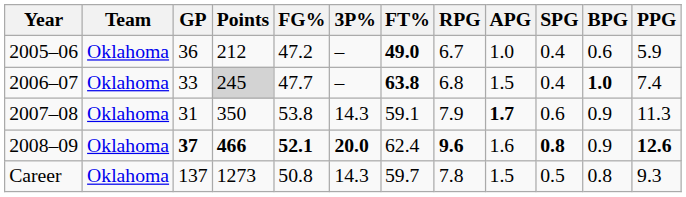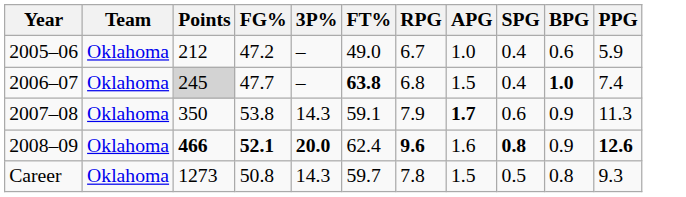 <table class="wikitable">
 <tr>
 <th>Year</th>
 <th>Team</th>
-<th>GP</th>
 <th>Points</th>
 <th>FG%</th>
 <th>3P%</th>
 <th>FT%</th>
 <th>RPG</th>
 <th>APG</th>
 <th>SPG</th>
 <th>BPG</th>
 <th>PPG</th>
 </tr>
 <tr>
 <td>2005–06</td>
 <td><a href='#'>Oklahoma</a></td>
-<td>36</td>
 <td>212</td>
 <td>47.2</td>
 <td>–</td>
-<td><strong>49.0</strong></td>
+<td>49.0</td>
 <td>6.7</td>
 <td>1.0</td>
 <td>0.4</td>
 <td>0.6</td>
 <td>5.9</td>
 </tr>
 <tr>
 <td>2006–07</td>
 <td><a href='#'>Oklahoma</a></td>
-<td>33</td>
 <td style="background: lightgrey;">245</td>
 <td>47.7</td>
 <td>–</td>
 <td><strong>63.8</strong></td>
 <td>6.8</td>
 <td>1.5</td>
 <td>0.4</td>
 <td><strong>1.0</strong></td>
 <td>7.4</td>
 </tr>
 <tr>
 <td>2007–08</td>
 <td><a href='#'>Oklahoma</a></td>
-<td>31</td>
 <td>350</td>
 <td>53.8</td>
 <td>14.3</td>
 <td>59.1</td>
 <td>7.9</td>
 <td><strong>1.7</strong></td>
 <td>0.6</td>
 <td>0.9</td>
 <td>11.3</td>
 </tr>
 <tr>
 <td>2008–09</td>
 <td><a href='#'>Oklahoma</a></td>
-<td><strong>37</strong></td>
 <td><strong>466</strong></td>
 <td><strong>52.1</strong></td>
 <td><strong>20.0</strong></td>
 <td>62.4</td>
 <td><strong>9.6</strong></td>
 <td>1.6</td>
 <td><strong>0.8</strong></td>
 <td>0.9</td>
 <td><strong>12.6</strong></td>
 </tr>
 <tr>
 <td>Career</td>
 <td><a href='#'>Oklahoma</a></td>
-<td>137</td>
 <td>1273</td>
 <td>50.8</td>
 <td>14.3</td>
 <td>59.7</td>
 <td>7.8</td>
 <td>1.5</td>
 <td>0.5</td>
 <td>0.8</td>
 <td>9.3</td>
 </tr>
 </table>
